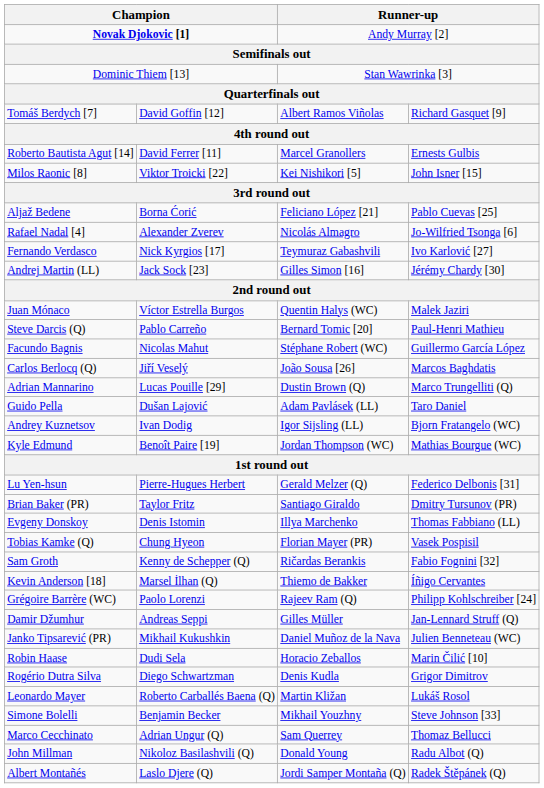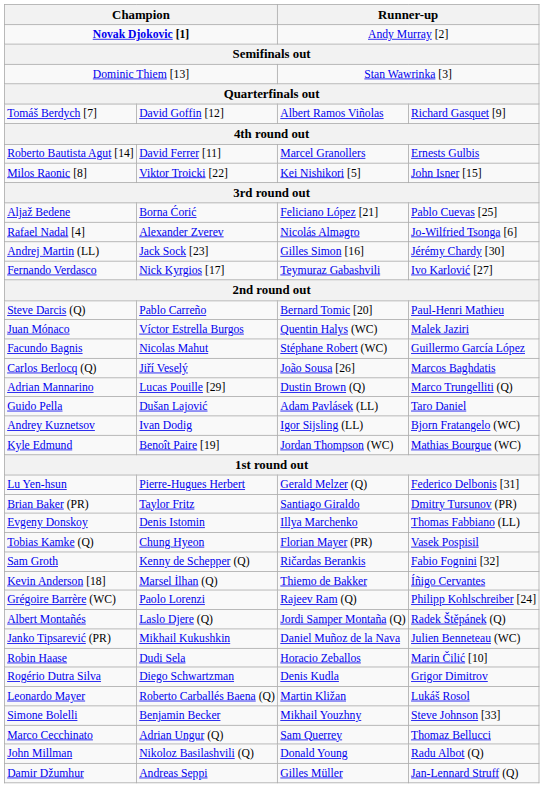 <table class="wikitable collapsible collapsed" style="font-size:90%">
 <tr style="font-size:110%">
 <th colspan="2"><strong>Champion</strong></th>
 <th colspan="2">Runner-up</th>
 </tr>
 <tr style="text-align:center;">
 <td colspan="2"><strong> <a href='#'>Novak Djokovic</a> [1]</strong></td>
 <td colspan="2"> <a href='#'>Andy Murray</a> [2]</td>
 </tr>
 <tr style="font-size:110%">
 <th colspan="4">Semifinals out</th>
 </tr>
 <tr style="text-align:center;">
 <td colspan="2"> <a href='#'>Dominic Thiem</a> [13]</td>
 <td colspan="2"> <a href='#'>Stan Wawrinka</a> [3]</td>
 </tr>
 <tr style="font-size:110%">
 <th colspan="4">Quarterfinals out</th>
 </tr>
 <tr>
 <td> <a href='#'>Tomáš Berdych</a> [7]</td>
 <td> <a href='#'>David Goffin</a> [12]</td>
 <td> <a href='#'>Albert Ramos Viñolas</a></td>
 <td> <a href='#'>Richard Gasquet</a> [9]</td>
 </tr>
 <tr style="font-size:110%">
 <th colspan="4">4th round out</th>
 </tr>
 <tr>
 <td> <a href='#'>Roberto Bautista Agut</a> [14]</td>
 <td> <a href='#'>David Ferrer</a> [11]</td>
 <td> <a href='#'>Marcel Granollers</a></td>
 <td> <a href='#'>Ernests Gulbis</a></td>
 </tr>
 <tr>
 <td> <a href='#'>Milos Raonic</a> [8]</td>
 <td> <a href='#'>Viktor Troicki</a> [22]</td>
 <td> <a href='#'>Kei Nishikori</a> [5]</td>
 <td> <a href='#'>John Isner</a> [15]</td>
 </tr>
 <tr style="font-size:110%">
 <th colspan="4">3rd round out</th>
 </tr>
 <tr>
 <td> <a href='#'>Aljaž Bedene</a></td>
 <td> <a href='#'>Borna Ćorić</a></td>
 <td> <a href='#'>Feliciano López</a> [21]</td>
 <td> <a href='#'>Pablo Cuevas</a> [25]</td>
 </tr>
 <tr>
 <td> <a href='#'>Rafael Nadal</a> [4]</td>
 <td> <a href='#'>Alexander Zverev</a></td>
 <td> <a href='#'>Nicolás Almagro</a></td>
 <td> <a href='#'>Jo-Wilfried Tsonga</a> [6]</td>
 </tr>
 <tr>
+<td> <a href='#'>Andrej Martin</a> (LL)</td>
+<td> <a href='#'>Jack Sock</a> [23]</td>
+<td> <a href='#'>Gilles Simon</a> [16]</td>
+<td> <a href='#'>Jérémy Chardy</a> [30]</td>
+</tr>
+<tr>
 <td> <a href='#'>Fernando Verdasco</a></td>
 <td> <a href='#'>Nick Kyrgios</a> [17]</td>
 <td> <a href='#'>Teymuraz Gabashvili</a></td>
 <td> <a href='#'>Ivo Karlović</a> [27]</td>
 </tr>
-<tr>
-<td> <a href='#'>Andrej Martin</a> (LL)</td>
-<td> <a href='#'>Jack Sock</a> [23]</td>
-<td> <a href='#'>Gilles Simon</a> [16]</td>
-<td> <a href='#'>Jérémy Chardy</a> [30]</td>
-</tr>
 <tr style="font-size:110%">
 <th colspan="4">2nd round out</th>
+</tr>
+<tr>
+<td> <a href='#'>Steve Darcis</a> (Q)</td>
+<td> <a href='#'>Pablo Carreño</a></td>
+<td> <a href='#'>Bernard Tomic</a> [20]</td>
+<td> <a href='#'>Paul-Henri Mathieu</a></td>
 </tr>
 <tr>
 <td> <a href='#'>Juan Mónaco</a></td>
 <td> <a href='#'>Víctor Estrella Burgos</a></td>
 <td> <a href='#'>Quentin Halys</a> (WC)</td>
 <td> <a href='#'>Malek Jaziri</a></td>
-</tr>
-<tr>
-<td> <a href='#'>Steve Darcis</a> (Q)</td>
-<td> <a href='#'>Pablo Carreño</a></td>
-<td> <a href='#'>Bernard Tomic</a> [20]</td>
-<td> <a href='#'>Paul-Henri Mathieu</a></td>
 </tr>
 <tr>
 <td> <a href='#'>Facundo Bagnis</a></td>
 <td> <a href='#'>Nicolas Mahut</a></td>
 <td> <a href='#'>Stéphane Robert</a> (WC)</td>
 <td> <a href='#'>Guillermo García López</a></td>
 </tr>
 <tr>
 <td> <a href='#'>Carlos Berlocq</a> (Q)</td>
 <td> <a href='#'>Jiří Veselý</a></td>
 <td> <a href='#'>João Sousa</a> [26]</td>
 <td> <a href='#'>Marcos Baghdatis</a></td>
 </tr>
 <tr>
 <td> <a href='#'>Adrian Mannarino</a></td>
 <td> <a href='#'>Lucas Pouille</a> [29]</td>
 <td> <a href='#'>Dustin Brown</a> (Q)</td>
 <td> <a href='#'>Marco Trungelliti</a> (Q)</td>
 </tr>
 <tr>
 <td> <a href='#'>Guido Pella</a></td>
 <td> <a href='#'>Dušan Lajović</a></td>
 <td> <a href='#'>Adam Pavlásek</a> (LL)</td>
 <td> <a href='#'>Taro Daniel</a></td>
 </tr>
 <tr>
 <td> <a href='#'>Andrey Kuznetsov</a></td>
 <td> <a href='#'>Ivan Dodig</a></td>
 <td> <a href='#'>Igor Sijsling</a> (LL)</td>
 <td> <a href='#'>Bjorn Fratangelo</a> (WC)</td>
 </tr>
 <tr>
 <td> <a href='#'>Kyle Edmund</a></td>
 <td> <a href='#'>Benoît Paire</a> [19]</td>
 <td> <a href='#'>Jordan Thompson</a> (WC)</td>
 <td> <a href='#'>Mathias Bourgue</a> (WC)</td>
 </tr>
 <tr style="font-size:110%">
 <th colspan="4">1st round out</th>
 </tr>
 <tr>
 <td> <a href='#'>Lu Yen-hsun</a></td>
 <td> <a href='#'>Pierre-Hugues Herbert</a></td>
 <td> <a href='#'>Gerald Melzer</a> (Q)</td>
 <td> <a href='#'>Federico Delbonis</a> [31]</td>
 </tr>
 <tr>
 <td> <a href='#'>Brian Baker</a> (PR)</td>
 <td> <a href='#'>Taylor Fritz</a></td>
 <td> <a href='#'>Santiago Giraldo</a></td>
 <td> <a href='#'>Dmitry Tursunov</a> (PR)</td>
 </tr>
 <tr>
 <td> <a href='#'>Evgeny Donskoy</a></td>
 <td> <a href='#'>Denis Istomin</a></td>
 <td> <a href='#'>Illya Marchenko</a></td>
 <td> <a href='#'>Thomas Fabbiano</a> (LL)</td>
 </tr>
 <tr>
 <td> <a href='#'>Tobias Kamke</a> (Q)</td>
 <td> <a href='#'>Chung Hyeon</a></td>
 <td> <a href='#'>Florian Mayer</a> (PR)</td>
 <td> <a href='#'>Vasek Pospisil</a></td>
 </tr>
 <tr>
 <td> <a href='#'>Sam Groth</a></td>
 <td> <a href='#'>Kenny de Schepper</a> (Q)</td>
 <td> <a href='#'>Ričardas Berankis</a></td>
 <td> <a href='#'>Fabio Fognini</a> [32]</td>
 </tr>
 <tr>
 <td> <a href='#'>Kevin Anderson</a> [18]</td>
 <td> <a href='#'>Marsel İlhan</a> (Q)</td>
 <td> <a href='#'>Thiemo de Bakker</a></td>
 <td> <a href='#'>Íñigo Cervantes</a></td>
 </tr>
 <tr>
 <td> <a href='#'>Grégoire Barrère</a> (WC)</td>
 <td> <a href='#'>Paolo Lorenzi</a></td>
 <td> <a href='#'>Rajeev Ram</a> (Q)</td>
 <td> <a href='#'>Philipp Kohlschreiber</a> [24]</td>
 </tr>
 <tr>
-<td> <a href='#'>Damir Džumhur</a></td>
-<td> <a href='#'>Andreas Seppi</a></td>
-<td> <a href='#'>Gilles Müller</a></td>
-<td> <a href='#'>Jan-Lennard Struff</a> (Q)</td>
+<td> <a href='#'>Albert Montañés</a></td>
+<td> <a href='#'>Laslo Djere</a> (Q)</td>
+<td> <a href='#'>Jordi Samper Montaña</a> (Q)</td>
+<td> <a href='#'>Radek Štěpánek</a> (Q)</td>
 </tr>
 <tr>
 <td> <a href='#'>Janko Tipsarević</a> (PR)</td>
 <td> <a href='#'>Mikhail Kukushkin</a></td>
 <td> <a href='#'>Daniel Muñoz de la Nava</a></td>
 <td> <a href='#'>Julien Benneteau</a> (WC)</td>
 </tr>
 <tr>
 <td> <a href='#'>Robin Haase</a></td>
 <td> <a href='#'>Dudi Sela</a></td>
 <td> <a href='#'>Horacio Zeballos</a></td>
 <td> <a href='#'>Marin Čilić</a> [10]</td>
 </tr>
 <tr>
 <td> <a href='#'>Rogério Dutra Silva</a></td>
 <td> <a href='#'>Diego Schwartzman</a></td>
 <td> <a href='#'>Denis Kudla</a></td>
 <td> <a href='#'>Grigor Dimitrov</a></td>
 </tr>
 <tr>
 <td> <a href='#'>Leonardo Mayer</a></td>
 <td> <a href='#'>Roberto Carballés Baena</a> (Q)</td>
 <td> <a href='#'>Martin Kližan</a></td>
 <td> <a href='#'>Lukáš Rosol</a></td>
 </tr>
 <tr>
 <td> <a href='#'>Simone Bolelli</a></td>
 <td> <a href='#'>Benjamin Becker</a></td>
 <td> <a href='#'>Mikhail Youzhny</a></td>
 <td> <a href='#'>Steve Johnson</a> [33]</td>
 </tr>
 <tr>
 <td> <a href='#'>Marco Cecchinato</a></td>
 <td> <a href='#'>Adrian Ungur</a> (Q)</td>
 <td> <a href='#'>Sam Querrey</a></td>
 <td> <a href='#'>Thomaz Bellucci</a></td>
 </tr>
 <tr>
 <td> <a href='#'>John Millman</a></td>
 <td> <a href='#'>Nikoloz Basilashvili</a> (Q)</td>
 <td> <a href='#'>Donald Young</a></td>
 <td> <a href='#'>Radu Albot</a> (Q)</td>
 </tr>
 <tr>
-<td> <a href='#'>Albert Montañés</a></td>
-<td> <a href='#'>Laslo Djere</a> (Q)</td>
-<td> <a href='#'>Jordi Samper Montaña</a> (Q)</td>
-<td> <a href='#'>Radek Štěpánek</a> (Q)</td>
+<td> <a href='#'>Damir Džumhur</a></td>
+<td> <a href='#'>Andreas Seppi</a></td>
+<td> <a href='#'>Gilles Müller</a></td>
+<td> <a href='#'>Jan-Lennard Struff</a> (Q)</td>
 </tr>
 </table>
